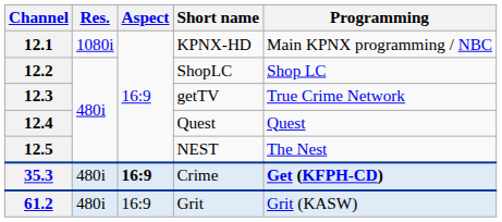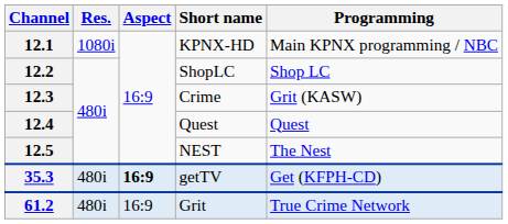 <table class="wikitable">
 <tr>
 </tr>
 <tr>
 <th scope="col"><a href='#'>Channel</a></th>
 <th scope="col"><a href='#'>Res.</a></th>
 <th scope="col"><a href='#'>Aspect</a></th>
 <th scope="col">Short name</th>
 <th scope="col">Programming</th>
 </tr>
 <tr>
 <th scope="row">12.1</th>
 <td><a href='#'>1080i</a></td>
 <td rowspan="5"><a href='#'>16:9</a></td>
 <td>KPNX-HD</td>
 <td>Main KPNX programming / <a href='#'>NBC</a></td>
 </tr>
 <tr>
 <th scope="row">12.2</th>
 <td rowspan=4><a href='#'>480i</a></td>
 <td>ShopLC</td>
 <td><a href='#'>Shop LC</a></td>
 </tr>
 <tr>
 <th scope="row">12.3</th>
-<td>getTV</td>
-<td><a href='#'>True Crime Network</a></td>
+<td>Crime</td>
+<td><a href='#'>Grit</a> (KASW)</td>
 </tr>
 <tr>
 <th scope="row">12.4</th>
 <td>Quest</td>
 <td><a href='#'>Quest</a></td>
 </tr>
 <tr>
 <th scope="row">12.5</th>
 <td>NEST</td>
 <td><a href='#'>The Nest</a></td>
 </tr>
 <tr style="background-color:#DFEBF6; border-top: 2px solid #003399;">
 <th scope="row"><a href='#'>35.3</a></th>
 <td>480i</td>
 <td><strong>16:9</strong></td>
-<td>Crime</td>
-<td><strong><a href='#'>Get</a> (<a href='#'>KFPH-CD</a>)</strong></td>
+<td>getTV</td>
+<td><a href='#'>Get</a> (<a href='#'>KFPH-CD</a>)</td>
 </tr>
 <tr style="background-color:#DFEBF6; border-top: 2px solid #003399;">
 <th scope="row"><a href='#'>61.2</a></th>
 <td>480i</td>
 <td>16:9</td>
 <td>Grit</td>
-<td><a href='#'>Grit</a> (KASW)</td>
+<td><a href='#'>True Crime Network</a></td>
 </tr>
 </table>
